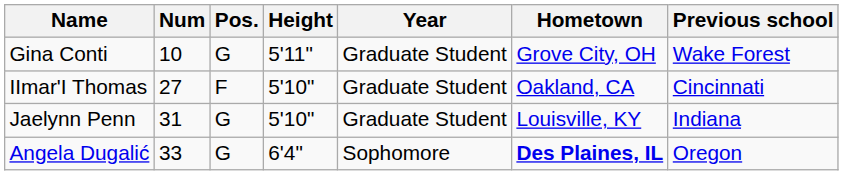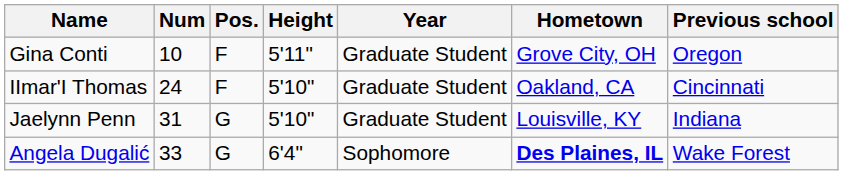 <table class="wikitable sortable">
 <tr>
 <th>Name</th>
 <th>Num</th>
 <th>Pos.</th>
 <th>Height</th>
 <th>Year</th>
 <th>Hometown</th>
 <th class="unsortable">Previous school</th>
 </tr>
 <tr>
 <td>Gina Conti</td>
 <td>10</td>
-<td>G</td>
+<td>F</td>
 <td>5'11"</td>
 <td>Graduate Student</td>
 <td><a href='#'>Grove City, OH</a></td>
-<td><a href='#'>Wake Forest</a></td>
+<td><a href='#'>Oregon</a></td>
 </tr>
 <tr>
 <td>IImar'I Thomas</td>
-<td>27</td>
+<td>24</td>
 <td>F</td>
 <td>5'10"</td>
 <td>Graduate Student</td>
 <td><a href='#'>Oakland, CA</a></td>
 <td><a href='#'>Cincinnati</a></td>
 </tr>
 <tr>
 <td>Jaelynn Penn</td>
 <td>31</td>
 <td>G</td>
 <td>5'10"</td>
 <td>Graduate Student</td>
 <td><a href='#'>Louisville, KY</a></td>
 <td><a href='#'>Indiana</a></td>
 </tr>
 <tr>
 <td><a href='#'>Angela Dugalić</a></td>
 <td>33</td>
 <td>G</td>
 <td>6'4"</td>
 <td>Sophomore</td>
 <td><strong><a href='#'>Des Plaines, IL</a></strong></td>
-<td><a href='#'>Oregon</a></td>
+<td><a href='#'>Wake Forest</a></td>
 </tr>
 </table>
